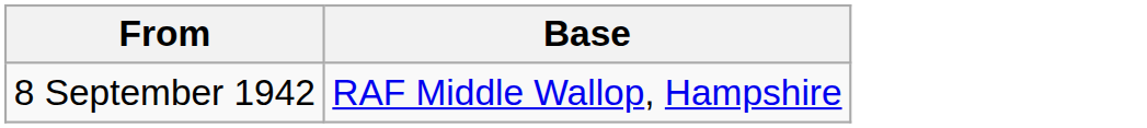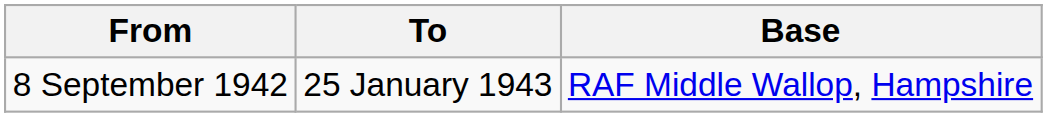 <table class="wikitable">
 <tr>
 <th>From</th>
+<th>To</th>
 <th>Base</th>
 </tr>
 <tr>
 <td>8 September 1942</td>
+<td>25 January 1943</td>
 <td><a href='#'>RAF Middle Wallop</a>, <a href='#'>Hampshire</a></td>
 </tr>
 </table>
